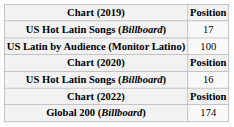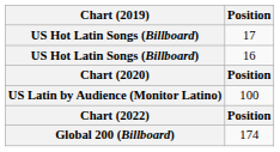 <table class="wikitable plainrowheaders" style="text-align:center">
 <tr>
 <th scope="col">Chart (2019)</th>
 <th scope="col">Position</th>
 </tr>
 <tr>
 <th scope="row">US Hot Latin Songs (<em>Billboard</em>)</th>
 <td>17</td>
 </tr>
 <tr>
-<th scope="row">US Latin by Audience (Monitor Latino)</th>
-<td>100</td>
+<th scope="row">US Hot Latin Songs (<em>Billboard</em>)</th>
+<td>16</td>
 </tr>
 <tr>
 <th scope="col">Chart (2020)</th>
 <th scope="col">Position</th>
 </tr>
 <tr>
-<th scope="row">US Hot Latin Songs (<em>Billboard</em>)</th>
-<td>16</td>
+<th scope="row">US Latin by Audience (Monitor Latino)</th>
+<td>100</td>
 </tr>
 <tr>
 <th scope="col">Chart (2022)</th>
 <th scope="col">Position</th>
 </tr>
 <tr>
 <th scope="row">Global 200 (<em>Billboard</em>)</th>
 <td>174</td>
 </tr>
 </table>
